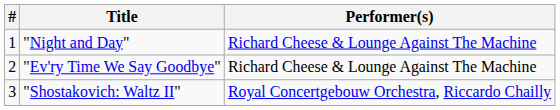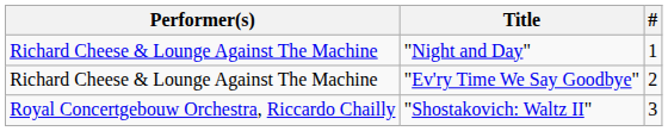 <table class="wikitable">
 <tr>
+<th style="text-align:center;">Performer(s)</th>
+<th style="text-align:center;">Title</th>
 <th style="text-align:center;">#</th>
-<th style="text-align:center;">Title</th>
-<th style="text-align:center;">Performer(s)</th>
 </tr>
 <tr>
+<td><a href='#'>Richard Cheese & Lounge Against The Machine</a></td>
+<td>"<a href='#'>Night and Day</a>"</td>
 <td>1</td>
-<td>"<a href='#'>Night and Day</a>"</td>
-<td><a href='#'>Richard Cheese & Lounge Against The Machine</a></td>
 </tr>
 <tr>
+<td>Richard Cheese & Lounge Against The Machine</td>
+<td>"<a href='#'>Ev'ry Time We Say Goodbye</a>"</td>
 <td>2</td>
-<td>"<a href='#'>Ev'ry Time We Say Goodbye</a>"</td>
-<td>Richard Cheese & Lounge Against The Machine</td>
 </tr>
 <tr>
+<td><a href='#'>Royal Concertgebouw Orchestra</a>, <a href='#'>Riccardo Chailly</a></td>
+<td>"<a href='#'>Shostakovich: Waltz II</a>"</td>
 <td>3</td>
-<td>"<a href='#'>Shostakovich: Waltz II</a>"</td>
-<td><a href='#'>Royal Concertgebouw Orchestra</a>, <a href='#'>Riccardo Chailly</a></td>
 </tr>
 </table>
